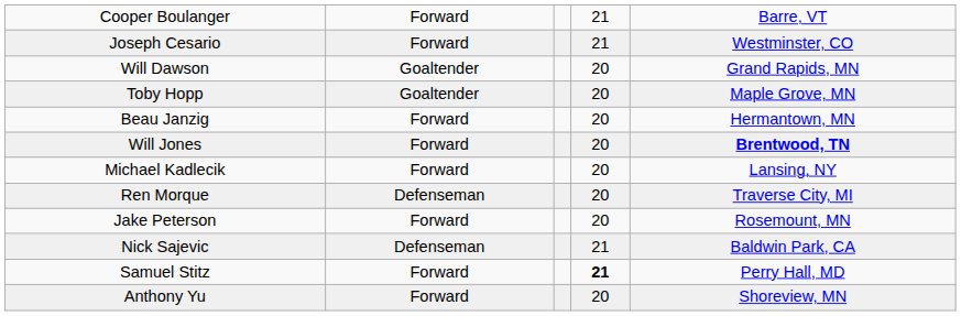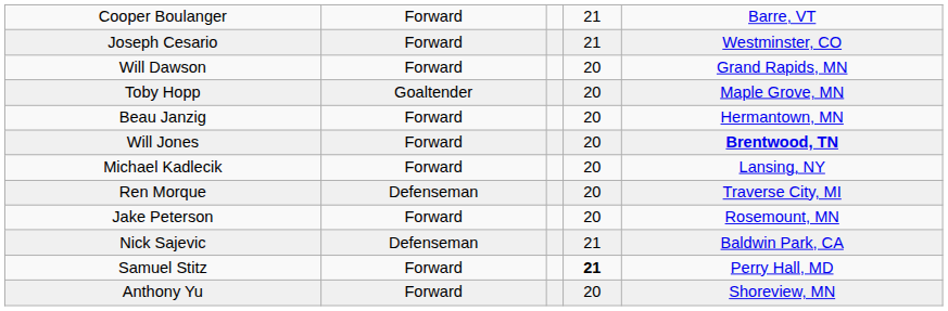 <table class="wikitable" width="60%">
 <tr align="center" bgcolor="">
 <td>Cooper Boulanger</td>
 <td>Forward</td>
 <td></td>
 <td>21</td>
 <td><a href='#'>Barre, VT</a></td>
 </tr>
 <tr align="center" bgcolor="f0f0f0">
 <td>Joseph Cesario</td>
 <td>Forward</td>
 <td></td>
 <td>21</td>
 <td><a href='#'>Westminster, CO</a></td>
 </tr>
 <tr align="center" bgcolor="">
 <td>Will Dawson</td>
-<td>Goaltender</td>
+<td>Forward</td>
 <td></td>
 <td>20</td>
 <td><a href='#'>Grand Rapids, MN</a></td>
 </tr>
 <tr align="center" bgcolor="f0f0f0">
 <td>Toby Hopp</td>
 <td>Goaltender</td>
 <td></td>
 <td>20</td>
 <td><a href='#'>Maple Grove, MN</a></td>
 </tr>
 <tr align="center" bgcolor="">
 <td>Beau Janzig</td>
 <td>Forward</td>
 <td></td>
 <td>20</td>
 <td><a href='#'>Hermantown, MN</a></td>
 </tr>
 <tr align="center" bgcolor="f0f0f0">
 <td>Will Jones</td>
 <td>Forward</td>
 <td></td>
 <td>20</td>
 <td><strong><a href='#'>Brentwood, TN</a></strong></td>
 </tr>
 <tr align="center" bgcolor="">
 <td>Michael Kadlecik</td>
 <td>Forward</td>
 <td></td>
 <td>20</td>
 <td><a href='#'>Lansing, NY</a></td>
 </tr>
 <tr align="center" bgcolor="f0f0f0">
 <td>Ren Morque</td>
 <td>Defenseman</td>
 <td></td>
 <td>20</td>
 <td><a href='#'>Traverse City, MI</a></td>
 </tr>
 <tr align="center" bgcolor="">
 <td>Jake Peterson</td>
 <td>Forward</td>
 <td></td>
 <td>20</td>
 <td><a href='#'>Rosemount, MN</a></td>
 </tr>
 <tr align="center" bgcolor="f0f0f0">
 <td>Nick Sajevic</td>
 <td>Defenseman</td>
 <td></td>
 <td>21</td>
 <td><a href='#'>Baldwin Park, CA</a></td>
 </tr>
 <tr align="center" bgcolor="">
 <td>Samuel Stitz</td>
 <td>Forward</td>
 <td></td>
 <td><strong>21</strong></td>
 <td><a href='#'>Perry Hall, MD</a></td>
 </tr>
 <tr align="center" bgcolor="f0f0f0">
 <td>Anthony Yu</td>
 <td>Forward</td>
 <td></td>
 <td>20</td>
 <td><a href='#'>Shoreview, MN</a></td>
 </tr>
 </table>
